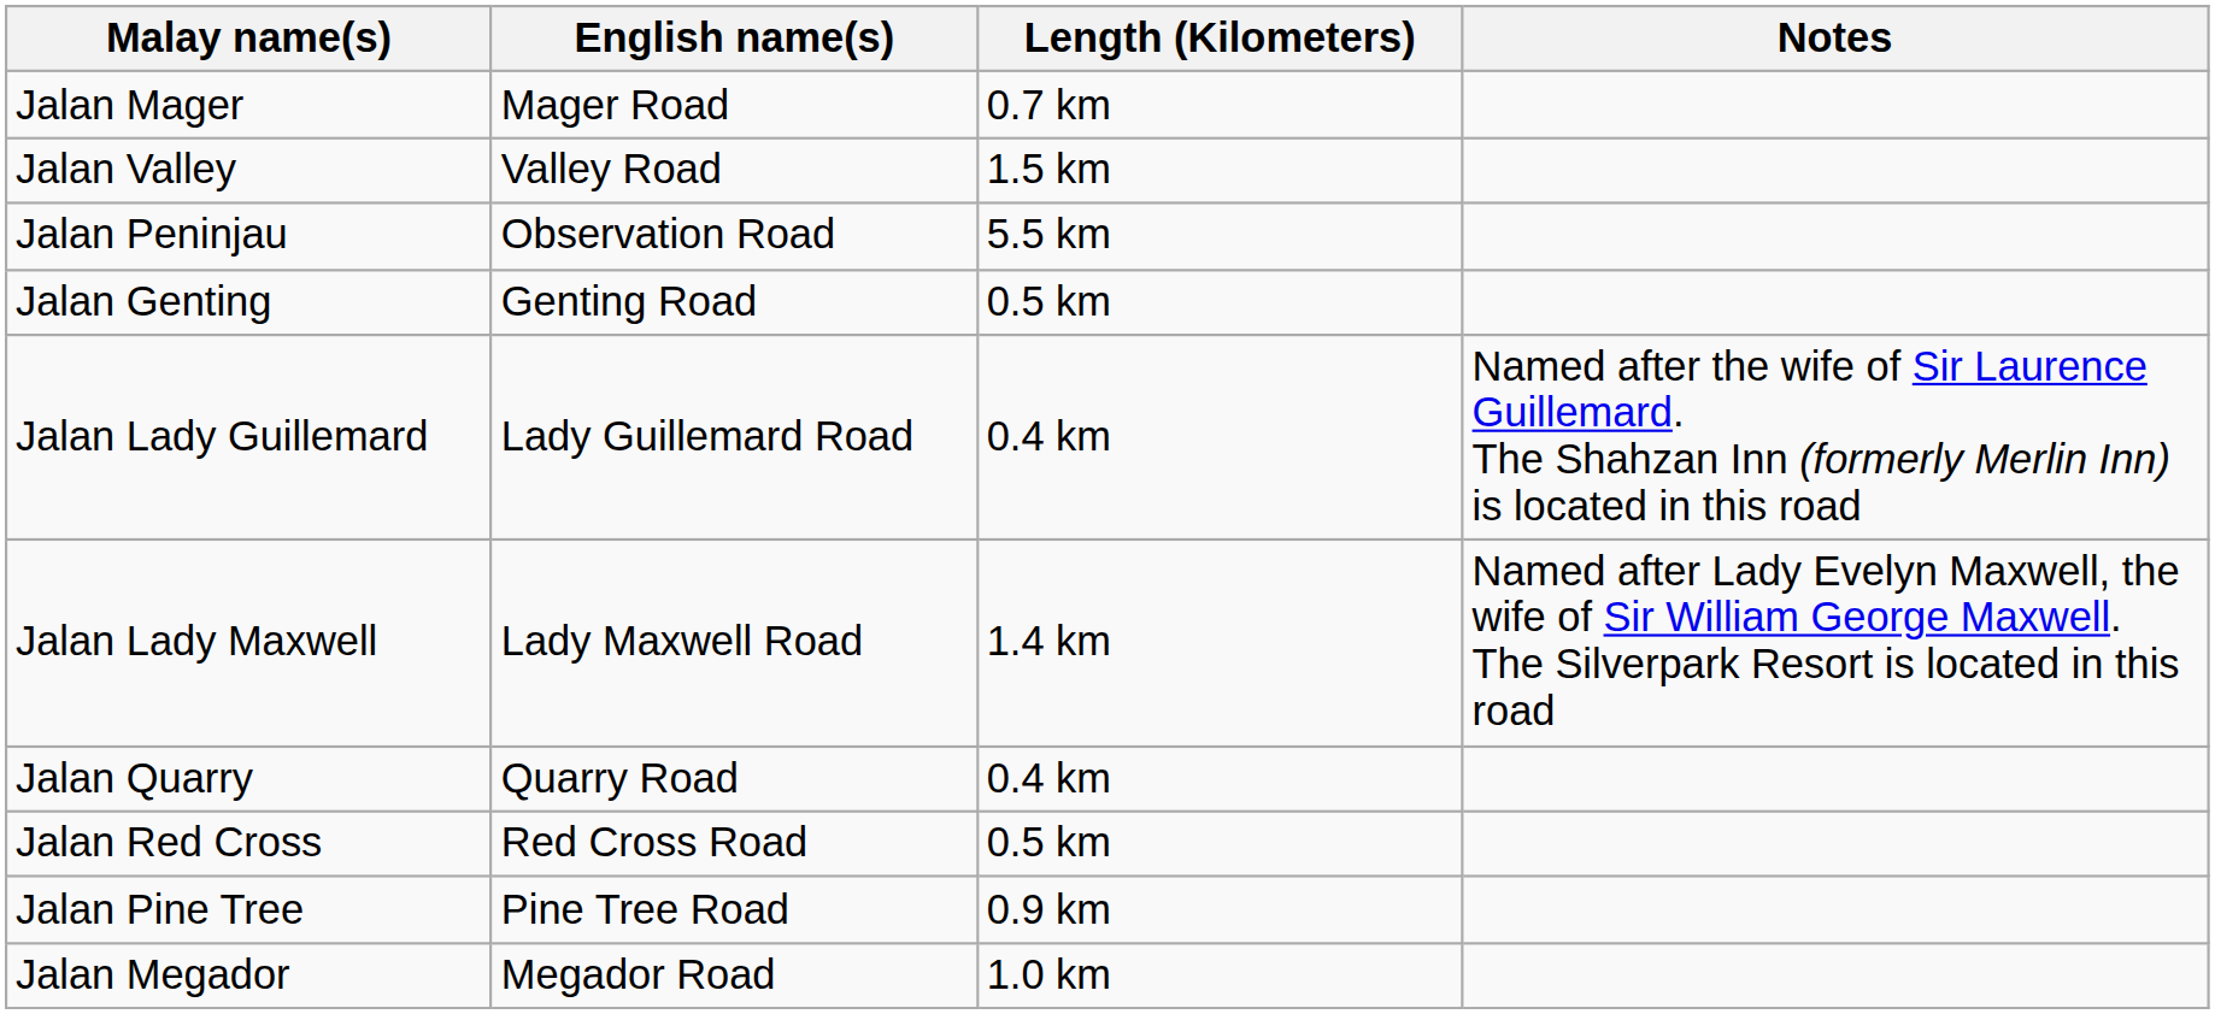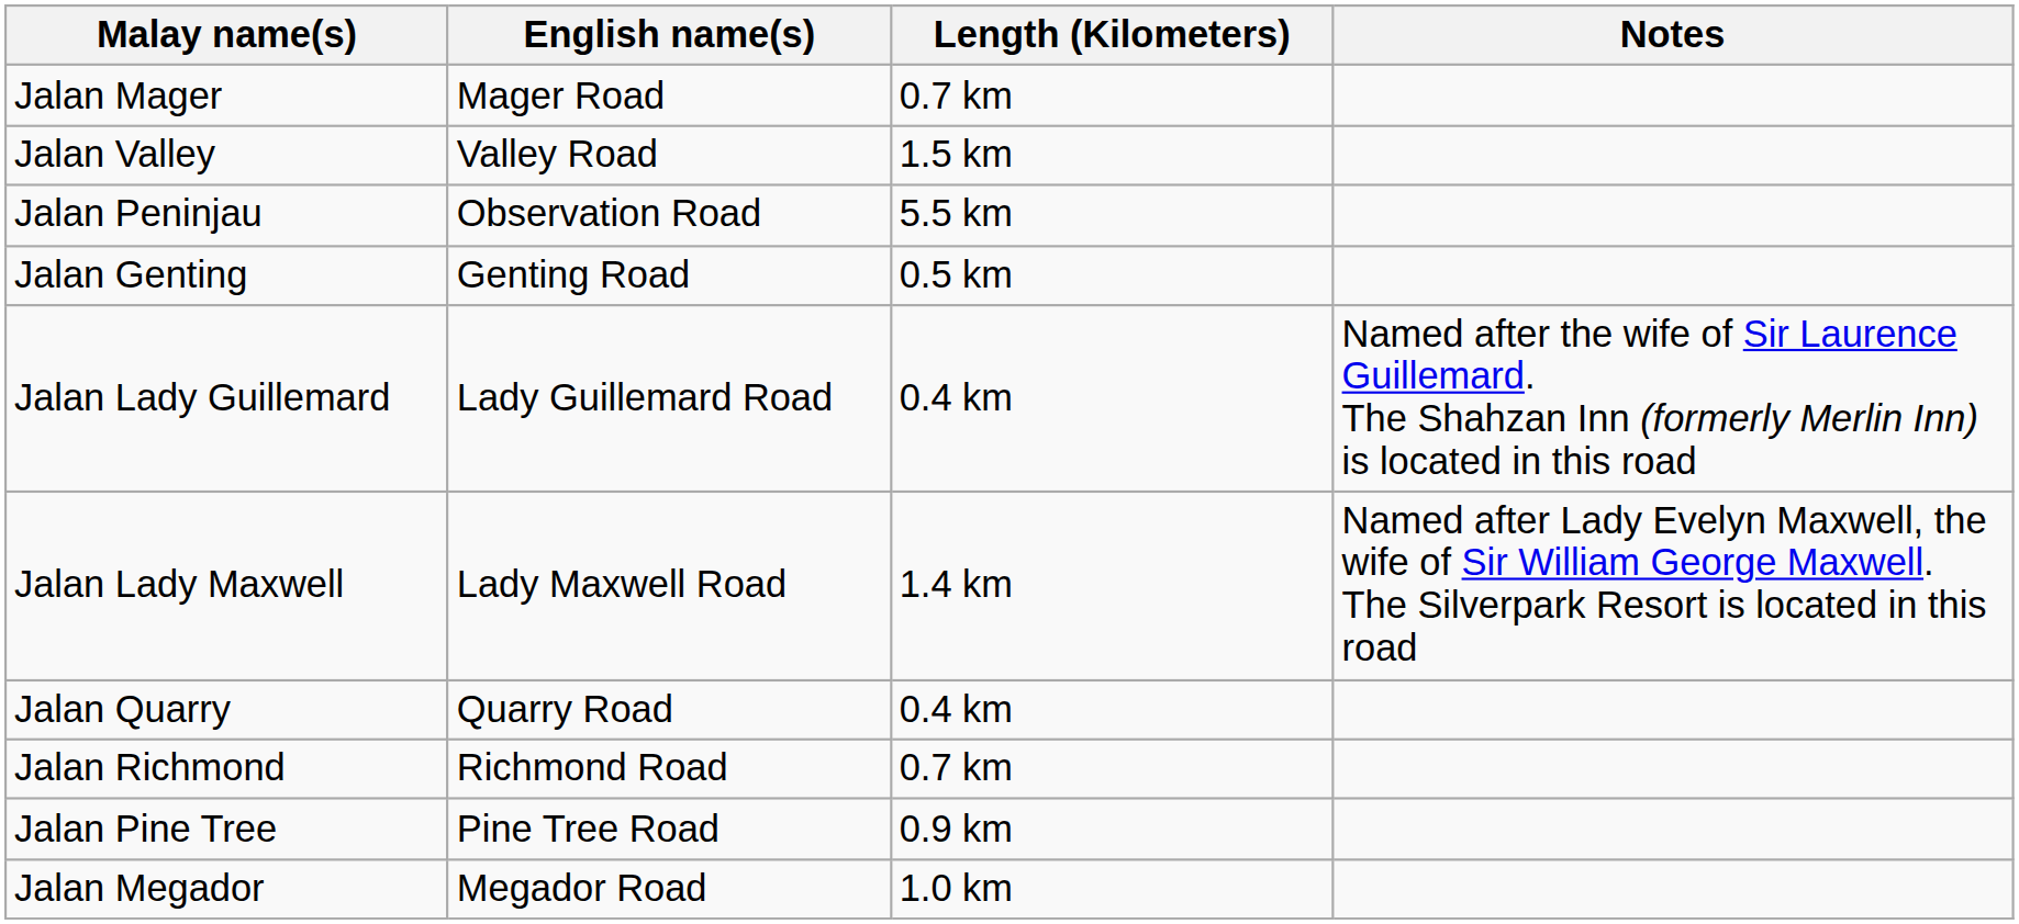 <table class="wikitable">
 <tr>
 <th width="180">Malay name(s)</th>
 <th width="180">English name(s)</th>
 <th width="180">Length (Kilometers)</th>
 <th width="280">Notes</th>
 </tr>
 <tr>
 <td>Jalan Mager</td>
 <td>Mager Road</td>
 <td>0.7 km</td>
 <td></td>
 </tr>
 <tr>
 <td>Jalan Valley</td>
 <td>Valley Road</td>
 <td>1.5 km</td>
 <td></td>
 </tr>
 <tr>
 <td>Jalan Peninjau</td>
 <td>Observation Road</td>
 <td>5.5 km</td>
 <td></td>
 </tr>
 <tr>
 <td>Jalan Genting</td>
 <td>Genting Road</td>
 <td>0.5 km</td>
 <td></td>
 </tr>
 <tr>
 <td>Jalan Lady Guillemard</td>
 <td>Lady Guillemard Road</td>
 <td>0.4 km</td>
 <td>Named after the wife of <a href='#'>Sir Laurence Guillemard</a>.<br>The Shahzan Inn <em>(formerly Merlin Inn)</em> is located in this road</td>
 </tr>
 <tr>
 <td>Jalan Lady Maxwell</td>
 <td>Lady Maxwell Road</td>
 <td>1.4 km</td>
 <td>Named after Lady Evelyn Maxwell, the wife of <a href='#'>Sir William George Maxwell</a>.<br>The Silverpark Resort is located in this road</td>
 </tr>
 <tr>
 <td>Jalan Quarry</td>
 <td>Quarry Road</td>
 <td>0.4 km</td>
 <td></td>
 </tr>
 <tr>
-<td>Jalan Red Cross</td>
-<td>Red Cross Road</td>
-<td>0.5 km</td>
+<td>Jalan Richmond</td>
+<td>Richmond Road</td>
+<td>0.7 km</td>
 <td></td>
 </tr>
 <tr>
 <td>Jalan Pine Tree</td>
 <td>Pine Tree Road</td>
 <td>0.9 km</td>
 <td></td>
 </tr>
 <tr>
 <td>Jalan Megador</td>
 <td>Megador Road</td>
 <td>1.0 km</td>
 <td></td>
 </tr>
 </table>
